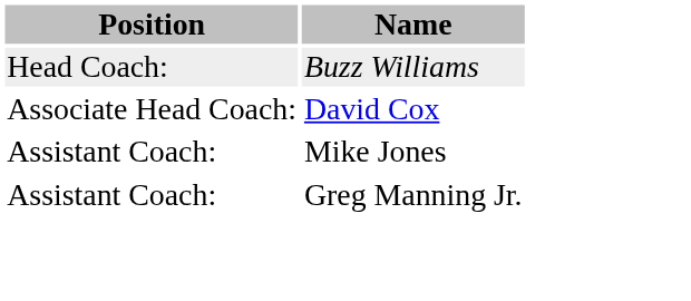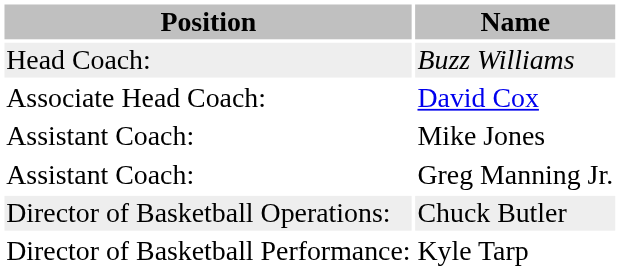 <table class="toccolours">
 <tr>
 <th bgcolor=silver>Position</th>
 <th bgcolor=silver>Name</th>
 </tr>
 <tr bgcolor=#eeeeee>
 <td>Head Coach:</td>
 <td><em>Buzz Williams</em></td>
 </tr>
 <tr>
 <td>Associate Head Coach:</td>
 <td><a href='#'>David Cox</a></td>
 </tr>
 <tr>
 <td>Assistant Coach:</td>
 <td>Mike Jones</td>
 </tr>
 <tr>
 <td>Assistant Coach:</td>
 <td>Greg Manning Jr.</td>
 </tr>
+<tr bgcolor=#eeeeee>
+<td>Director of Basketball Operations:</td>
+<td>Chuck Butler</td>
+</tr>
+<tr>
+<td>Director of Basketball Performance:</td>
+<td>Kyle Tarp</td>
+</tr>
 <tr>
 </tr>
 </table>
